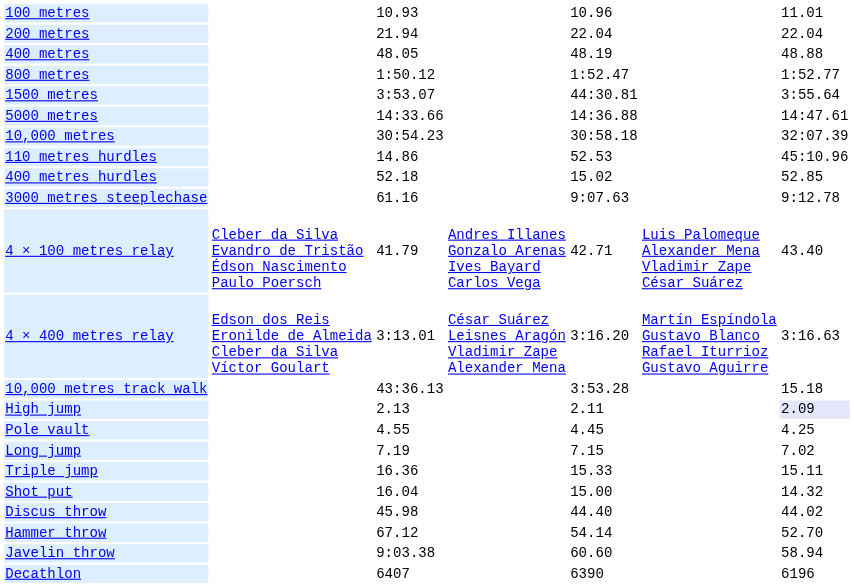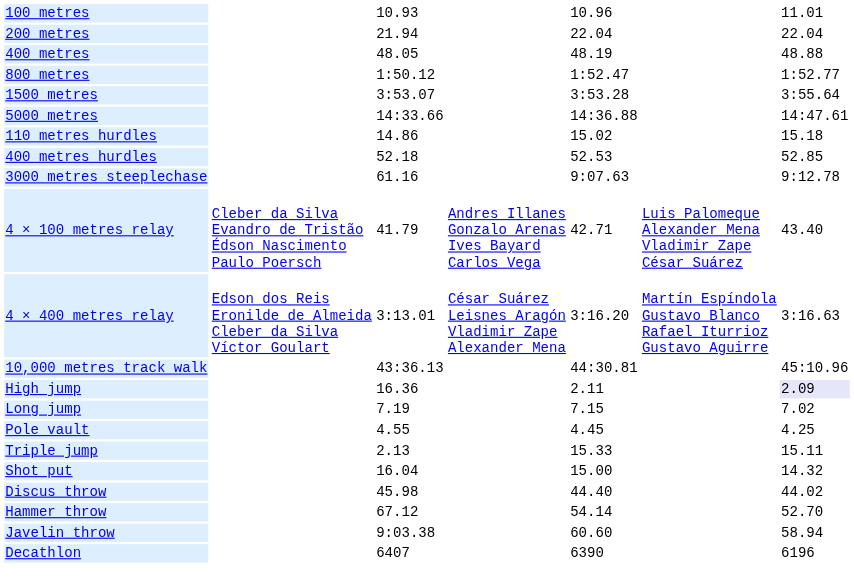 <table>
 <tr>
 <td bgcolor = DDEEFF><a href='#'>100 metres</a></td>
 <td></td>
 <td>10.93</td>
 <td></td>
 <td>10.96</td>
 <td></td>
 <td>11.01</td>
 </tr>
 <tr>
 <td bgcolor = DDEEFF><a href='#'>200 metres</a></td>
 <td></td>
 <td>21.94</td>
 <td></td>
 <td>22.04</td>
 <td></td>
 <td>22.04</td>
 </tr>
 <tr>
 <td bgcolor = DDEEFF><a href='#'>400 metres</a></td>
 <td></td>
 <td>48.05</td>
 <td></td>
 <td>48.19</td>
 <td></td>
 <td>48.88</td>
 </tr>
 <tr>
 <td bgcolor = DDEEFF><a href='#'>800 metres</a></td>
 <td></td>
 <td>1:50.12</td>
 <td></td>
 <td>1:52.47</td>
 <td></td>
 <td>1:52.77</td>
 </tr>
 <tr>
 <td bgcolor = DDEEFF><a href='#'>1500 metres</a></td>
 <td></td>
 <td>3:53.07</td>
 <td></td>
-<td>44:30.81</td>
+<td>3:53.28</td>
 <td></td>
 <td>3:55.64</td>
 </tr>
 <tr>
 <td bgcolor = DDEEFF><a href='#'>5000 metres</a></td>
 <td></td>
 <td>14:33.66</td>
 <td></td>
 <td>14:36.88</td>
 <td></td>
 <td>14:47.61</td>
 </tr>
 <tr>
-<td bgcolor = DDEEFF><a href='#'>10,000 metres</a></td>
-<td></td>
-<td>30:54.23</td>
-<td></td>
-<td>30:58.18</td>
-<td></td>
-<td>32:07.39</td>
-</tr>
-<tr>
 <td bgcolor = DDEEFF><a href='#'>110 metres hurdles</a></td>
 <td></td>
 <td>14.86</td>
 <td></td>
-<td>52.53</td>
+<td>15.02</td>
 <td></td>
-<td>45:10.96</td>
+<td>15.18</td>
 </tr>
 <tr>
 <td bgcolor = DDEEFF><a href='#'>400 metres hurdles</a></td>
 <td></td>
 <td>52.18</td>
 <td></td>
-<td>15.02</td>
+<td>52.53</td>
 <td></td>
 <td>52.85</td>
 </tr>
 <tr>
 <td bgcolor = DDEEFF><a href='#'>3000 metres steeplechase</a></td>
 <td></td>
 <td>61.16</td>
 <td></td>
 <td>9:07.63</td>
 <td></td>
 <td>9:12.78</td>
 </tr>
 <tr>
 <td bgcolor = DDEEFF><a href='#'>4 × 100 metres relay</a></td>
 <td><br><a href='#'>Cleber da Silva</a><br><a href='#'>Evandro de Tristão</a><br><a href='#'>Édson Nascimento</a><br><a href='#'>Paulo Poersch</a></td>
 <td>41.79</td>
 <td><br><a href='#'>Andres Illanes</a><br><a href='#'>Gonzalo Arenas</a><br><a href='#'>Ives Bayard</a><br><a href='#'>Carlos Vega</a></td>
 <td>42.71</td>
 <td><br><a href='#'>Luis Palomeque</a><br><a href='#'>Alexander Mena</a><br><a href='#'>Vladimir Zape</a><br><a href='#'>César Suárez</a></td>
 <td>43.40</td>
 </tr>
 <tr>
 <td bgcolor = DDEEFF><a href='#'>4 × 400 metres relay</a></td>
 <td><br><a href='#'>Edson dos Reis</a><br><a href='#'>Eronilde de Almeida</a><br><a href='#'>Cleber da Silva</a><br><a href='#'>Víctor Goulart</a></td>
 <td>3:13.01</td>
 <td><br><a href='#'>César Suárez</a><br><a href='#'>Leisnes Aragón</a><br><a href='#'>Vladimir Zape</a><br><a href='#'>Alexander Mena</a></td>
 <td>3:16.20</td>
 <td><br><a href='#'>Martín Espíndola</a><br><a href='#'>Gustavo Blanco</a><br><a href='#'>Rafael Iturrioz</a><br><a href='#'>Gustavo Aguirre</a></td>
 <td>3:16.63</td>
 </tr>
 <tr>
 <td bgcolor = DDEEFF><a href='#'>10,000 metres track walk</a></td>
 <td></td>
 <td>43:36.13</td>
 <td></td>
-<td>3:53.28</td>
+<td>44:30.81</td>
 <td></td>
-<td>15.18</td>
+<td>45:10.96</td>
 </tr>
 <tr>
 <td bgcolor = DDEEFF><a href='#'>High jump</a></td>
 <td></td>
-<td>2.13</td>
+<td>16.36</td>
 <td></td>
 <td>2.11</td>
 <td></td>
 <td style="background: lavender;">2.09</td>
+</tr>
+<tr>
+<td bgcolor = DDEEFF><a href='#'>Long jump</a></td>
+<td></td>
+<td>7.19</td>
+<td></td>
+<td>7.15</td>
+<td></td>
+<td>7.02</td>
 </tr>
 <tr>
 <td bgcolor = DDEEFF><a href='#'>Pole vault</a></td>
 <td></td>
 <td>4.55</td>
 <td></td>
 <td>4.45</td>
 <td></td>
 <td>4.25</td>
 </tr>
 <tr>
-<td bgcolor = DDEEFF><a href='#'>Long jump</a></td>
-<td></td>
-<td>7.19</td>
-<td></td>
-<td>7.15</td>
-<td></td>
-<td>7.02</td>
-</tr>
-<tr>
 <td bgcolor = DDEEFF><a href='#'>Triple jump</a></td>
 <td></td>
-<td>16.36</td>
+<td>2.13</td>
 <td></td>
 <td>15.33</td>
 <td></td>
 <td>15.11</td>
 </tr>
 <tr>
 <td bgcolor = DDEEFF><a href='#'>Shot put</a></td>
 <td></td>
 <td>16.04</td>
 <td></td>
 <td>15.00</td>
 <td></td>
 <td>14.32</td>
 </tr>
 <tr>
 <td bgcolor = DDEEFF><a href='#'>Discus throw</a></td>
 <td></td>
 <td>45.98</td>
 <td></td>
 <td>44.40</td>
 <td></td>
 <td>44.02</td>
 </tr>
 <tr>
 <td bgcolor = DDEEFF><a href='#'>Hammer throw</a></td>
 <td></td>
 <td>67.12</td>
 <td></td>
 <td>54.14</td>
 <td></td>
 <td>52.70</td>
 </tr>
 <tr>
 <td bgcolor = DDEEFF><a href='#'>Javelin throw</a></td>
 <td></td>
 <td>9:03.38</td>
 <td></td>
 <td>60.60</td>
 <td></td>
 <td>58.94</td>
 </tr>
 <tr>
 <td bgcolor = DDEEFF><a href='#'>Decathlon</a></td>
 <td></td>
 <td>6407</td>
 <td></td>
 <td>6390</td>
 <td></td>
 <td>6196</td>
 </tr>
 </table>
